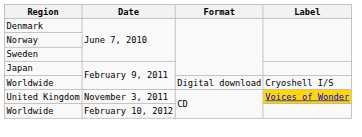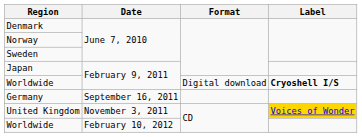 <table class="wikitable plainrowheaders" border="1">
 <tr>
 <th scope="col">Region</th>
 <th scope="col">Date</th>
 <th scope="col">Format</th>
 <th scope="col">Label</th>
 </tr>
 <tr>
 <td>Denmark</td>
 <td rowspan="3" !scope="row">June 7, 2010</td>
 <td rowspan="4" !scope="row"></td>
 <td rowspan="3" !scope="row"></td>
 </tr>
 <tr>
 <td>Norway</td>
 </tr>
 <tr>
 <td>Sweden</td>
 </tr>
 <tr>
 <td>Japan</td>
 <td rowspan="2" !scope="row">February 9, 2011</td>
 <td></td>
 </tr>
 <tr>
 <td>Worldwide</td>
 <td>Digital download</td>
-<td>Cryoshell I/S</td>
+<td><strong>Cryoshell I/S</strong></td>
+</tr>
+<tr>
+<td>Germany</td>
+<td>September 16, 2011</td>
+<td></td>
+<td></td>
 </tr>
 <tr>
 <td>United Kingdom</td>
 <td>November 3, 2011</td>
 <td rowspan="2" !scope="row">CD</td>
 <td style="background: gold;"><a href='#'>Voices of Wonder</a></td>
 </tr>
 <tr>
 <td>Worldwide</td>
 <td>February 10, 2012</td>
 <td></td>
 </tr>
 </table>
